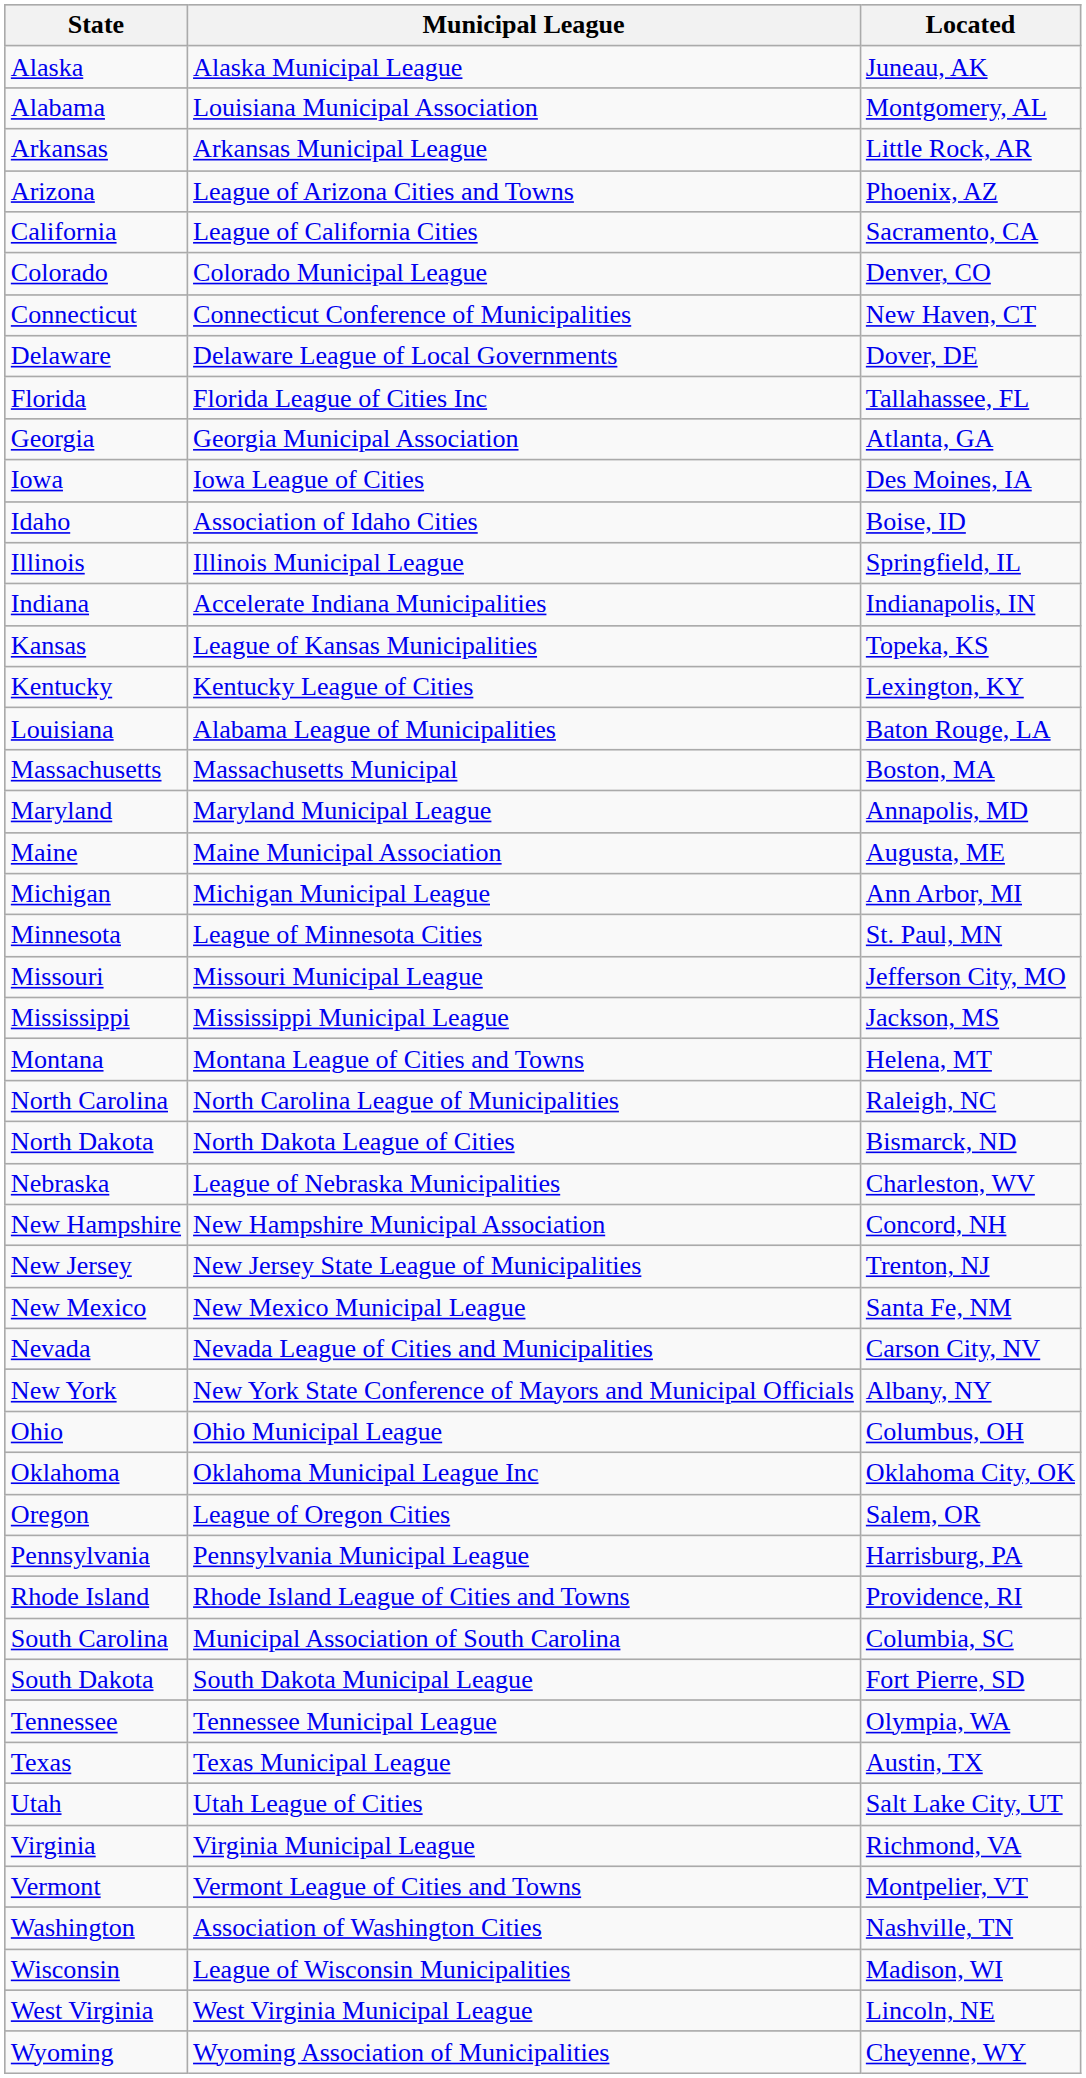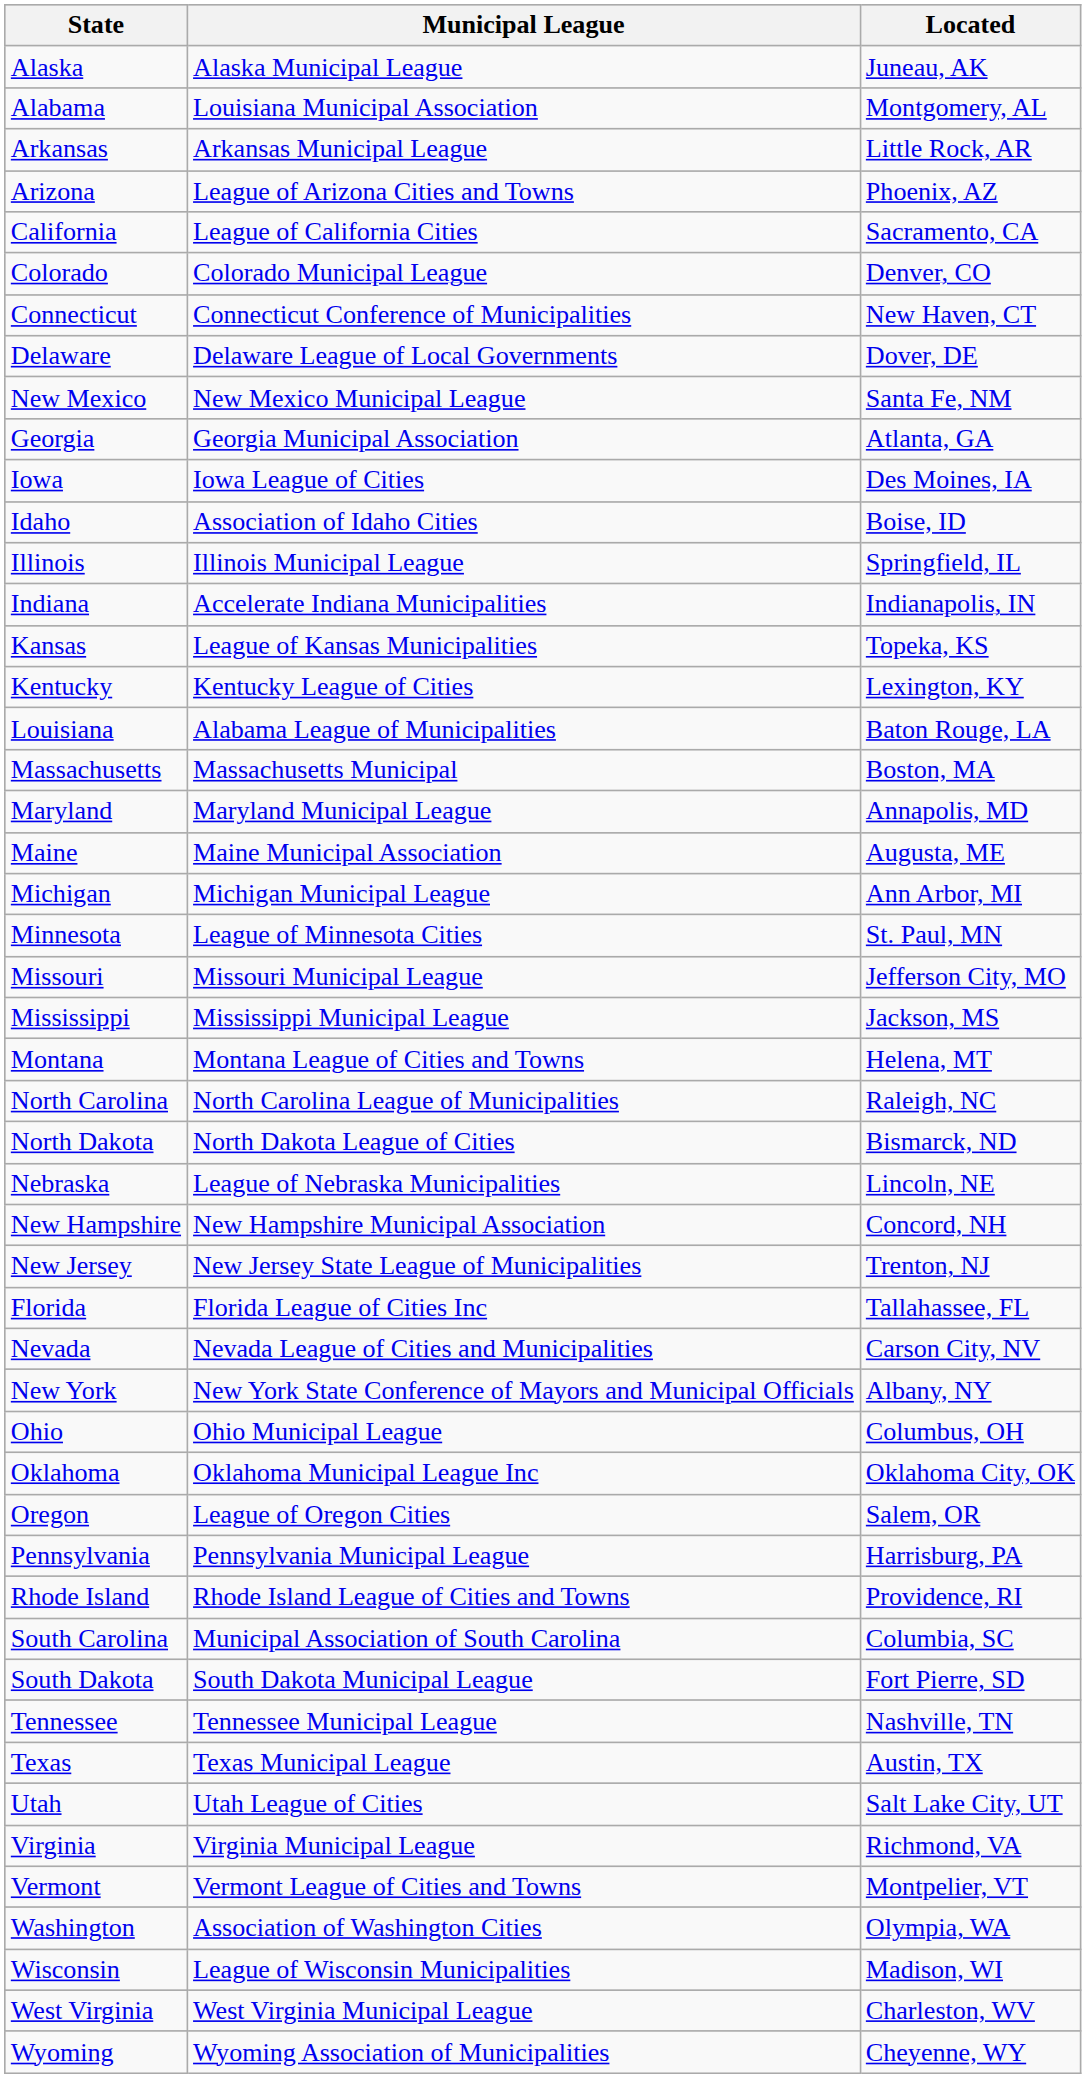 <table class="wikitable sortable">
 <tr>
 <th>State</th>
 <th>Municipal League</th>
 <th>Located</th>
 </tr>
 <tr>
 <td><a href='#'>Alaska</a></td>
 <td><a href='#'>Alaska Municipal League</a></td>
 <td><a href='#'>Juneau, AK</a></td>
 </tr>
 <tr>
 <td><a href='#'>Alabama</a></td>
 <td><a href='#'>Louisiana Municipal Association</a></td>
 <td><a href='#'>Montgomery, AL</a></td>
 </tr>
 <tr>
 <td><a href='#'>Arkansas</a></td>
 <td><a href='#'>Arkansas Municipal League</a></td>
 <td><a href='#'>Little Rock, AR</a></td>
 </tr>
 <tr>
 <td><a href='#'>Arizona</a></td>
 <td><a href='#'>League of Arizona Cities and Towns</a></td>
 <td><a href='#'>Phoenix, AZ</a></td>
 </tr>
 <tr>
 <td><a href='#'>California</a></td>
 <td><a href='#'>League of California Cities</a></td>
 <td><a href='#'>Sacramento, CA</a></td>
 </tr>
 <tr>
 <td><a href='#'>Colorado</a></td>
 <td><a href='#'>Colorado Municipal League</a></td>
 <td><a href='#'>Denver, CO</a></td>
 </tr>
 <tr>
 <td><a href='#'>Connecticut</a></td>
 <td><a href='#'>Connecticut Conference of Municipalities</a></td>
 <td><a href='#'>New Haven, CT</a></td>
 </tr>
 <tr>
 <td><a href='#'>Delaware</a></td>
 <td><a href='#'>Delaware League of Local Governments</a></td>
 <td><a href='#'>Dover, DE</a></td>
 </tr>
 <tr>
-<td><a href='#'>Florida</a></td>
-<td><a href='#'>Florida League of Cities Inc</a></td>
-<td><a href='#'>Tallahassee, FL</a></td>
+<td><a href='#'>New Mexico</a></td>
+<td><a href='#'>New Mexico Municipal League</a></td>
+<td><a href='#'>Santa Fe, NM</a></td>
 </tr>
 <tr>
 <td><a href='#'>Georgia</a></td>
 <td><a href='#'>Georgia Municipal Association</a></td>
 <td><a href='#'>Atlanta, GA</a></td>
 </tr>
 <tr>
 <td><a href='#'>Iowa</a></td>
 <td><a href='#'>Iowa League of Cities</a></td>
 <td><a href='#'>Des Moines, IA</a></td>
 </tr>
 <tr>
 <td><a href='#'>Idaho</a></td>
 <td><a href='#'>Association of Idaho Cities</a></td>
 <td><a href='#'>Boise, ID</a></td>
 </tr>
 <tr>
 <td><a href='#'>Illinois</a></td>
 <td><a href='#'>Illinois Municipal League</a></td>
 <td><a href='#'>Springfield, IL</a></td>
 </tr>
 <tr>
 <td><a href='#'>Indiana</a></td>
 <td><a href='#'>Accelerate Indiana Municipalities</a></td>
 <td><a href='#'>Indianapolis, IN</a></td>
 </tr>
 <tr>
 <td><a href='#'>Kansas</a></td>
 <td><a href='#'>League of Kansas Municipalities</a></td>
 <td><a href='#'>Topeka, KS</a></td>
 </tr>
 <tr>
 <td><a href='#'>Kentucky</a></td>
 <td><a href='#'>Kentucky League of Cities</a></td>
 <td><a href='#'>Lexington, KY</a></td>
 </tr>
 <tr>
 <td><a href='#'>Louisiana</a></td>
 <td><a href='#'>Alabama League of Municipalities</a></td>
 <td><a href='#'>Baton Rouge, LA</a></td>
 </tr>
 <tr>
 <td><a href='#'>Massachusetts</a></td>
 <td><a href='#'>Massachusetts Municipal</a></td>
 <td><a href='#'>Boston, MA</a></td>
 </tr>
 <tr>
 <td><a href='#'>Maryland</a></td>
 <td><a href='#'>Maryland Municipal League</a></td>
 <td><a href='#'>Annapolis, MD</a></td>
 </tr>
 <tr>
 <td><a href='#'>Maine</a></td>
 <td><a href='#'>Maine Municipal Association</a></td>
 <td><a href='#'>Augusta, ME</a></td>
 </tr>
 <tr>
 <td><a href='#'>Michigan</a></td>
 <td><a href='#'>Michigan Municipal League</a></td>
 <td><a href='#'>Ann Arbor, MI</a></td>
 </tr>
 <tr>
 <td><a href='#'>Minnesota</a></td>
 <td><a href='#'>League of Minnesota Cities</a></td>
 <td><a href='#'>St. Paul, MN</a></td>
 </tr>
 <tr>
 <td><a href='#'>Missouri</a></td>
 <td><a href='#'>Missouri Municipal League</a></td>
 <td><a href='#'>Jefferson City, MO</a></td>
 </tr>
 <tr>
 <td><a href='#'>Mississippi</a></td>
 <td><a href='#'>Mississippi Municipal League</a></td>
 <td><a href='#'>Jackson, MS</a></td>
 </tr>
 <tr>
 <td><a href='#'>Montana</a></td>
 <td><a href='#'>Montana League of Cities and Towns</a></td>
 <td><a href='#'>Helena, MT</a></td>
 </tr>
 <tr>
 <td><a href='#'>North Carolina</a></td>
 <td><a href='#'>North Carolina League of Municipalities</a></td>
 <td><a href='#'>Raleigh, NC</a></td>
 </tr>
 <tr>
 <td><a href='#'>North Dakota</a></td>
 <td><a href='#'>North Dakota League of Cities</a></td>
 <td><a href='#'>Bismarck, ND</a></td>
 </tr>
 <tr>
 <td><a href='#'>Nebraska</a></td>
 <td><a href='#'>League of Nebraska Municipalities</a></td>
-<td><a href='#'>Charleston, WV</a></td>
+<td><a href='#'>Lincoln, NE</a></td>
 </tr>
 <tr>
 <td><a href='#'>New Hampshire</a></td>
 <td><a href='#'>New Hampshire Municipal Association</a></td>
 <td><a href='#'>Concord, NH</a></td>
 </tr>
 <tr>
 <td><a href='#'>New Jersey</a></td>
 <td><a href='#'>New Jersey State League of Municipalities</a></td>
 <td><a href='#'>Trenton, NJ</a></td>
 </tr>
 <tr>
-<td><a href='#'>New Mexico</a></td>
-<td><a href='#'>New Mexico Municipal League</a></td>
-<td><a href='#'>Santa Fe, NM</a></td>
+<td><a href='#'>Florida</a></td>
+<td><a href='#'>Florida League of Cities Inc</a></td>
+<td><a href='#'>Tallahassee, FL</a></td>
 </tr>
 <tr>
 <td><a href='#'>Nevada</a></td>
 <td><a href='#'>Nevada League of Cities and Municipalities</a></td>
 <td><a href='#'>Carson City, NV</a></td>
 </tr>
 <tr>
 <td><a href='#'>New York</a></td>
 <td><a href='#'>New York State Conference of Mayors and Municipal Officials</a></td>
 <td><a href='#'>Albany, NY</a></td>
 </tr>
 <tr>
 <td><a href='#'>Ohio</a></td>
 <td><a href='#'>Ohio Municipal League</a></td>
 <td><a href='#'>Columbus, OH</a></td>
 </tr>
 <tr>
 <td><a href='#'>Oklahoma</a></td>
 <td><a href='#'>Oklahoma Municipal League Inc</a></td>
 <td><a href='#'>Oklahoma City, OK</a></td>
 </tr>
 <tr>
 <td><a href='#'>Oregon</a></td>
 <td><a href='#'>League of Oregon Cities</a></td>
 <td><a href='#'>Salem, OR</a></td>
 </tr>
 <tr>
 <td><a href='#'>Pennsylvania</a></td>
 <td><a href='#'>Pennsylvania Municipal League</a></td>
 <td><a href='#'>Harrisburg, PA</a></td>
 </tr>
 <tr>
 <td><a href='#'>Rhode Island</a></td>
 <td><a href='#'>Rhode Island League of Cities and Towns</a></td>
 <td><a href='#'>Providence, RI</a></td>
 </tr>
 <tr>
 <td><a href='#'>South Carolina</a></td>
 <td><a href='#'>Municipal Association of South Carolina</a></td>
 <td><a href='#'>Columbia, SC</a></td>
 </tr>
 <tr>
 <td><a href='#'>South Dakota</a></td>
 <td><a href='#'>South Dakota Municipal League</a></td>
 <td><a href='#'>Fort Pierre, SD</a></td>
 </tr>
 <tr>
 <td><a href='#'>Tennessee</a></td>
 <td><a href='#'>Tennessee Municipal League</a></td>
-<td><a href='#'>Olympia, WA</a></td>
+<td><a href='#'>Nashville, TN</a></td>
 </tr>
 <tr>
 <td><a href='#'>Texas</a></td>
 <td><a href='#'>Texas Municipal League</a></td>
 <td><a href='#'>Austin, TX</a></td>
 </tr>
 <tr>
 <td><a href='#'>Utah</a></td>
 <td><a href='#'>Utah League of Cities</a></td>
 <td><a href='#'>Salt Lake City, UT</a></td>
 </tr>
 <tr>
 <td><a href='#'>Virginia</a></td>
 <td><a href='#'>Virginia Municipal League</a></td>
 <td><a href='#'>Richmond, VA</a></td>
 </tr>
 <tr>
 <td><a href='#'>Vermont</a></td>
 <td><a href='#'>Vermont League of Cities and Towns</a></td>
 <td><a href='#'>Montpelier, VT</a></td>
 </tr>
 <tr>
 <td><a href='#'>Washington</a></td>
 <td><a href='#'>Association of Washington Cities</a></td>
-<td><a href='#'>Nashville, TN</a></td>
+<td><a href='#'>Olympia, WA</a></td>
 </tr>
 <tr>
 <td><a href='#'>Wisconsin</a></td>
 <td><a href='#'>League of Wisconsin Municipalities</a></td>
 <td><a href='#'>Madison, WI</a></td>
 </tr>
 <tr>
 <td><a href='#'>West Virginia</a></td>
 <td><a href='#'>West Virginia Municipal League</a></td>
-<td><a href='#'>Lincoln, NE</a></td>
+<td><a href='#'>Charleston, WV</a></td>
 </tr>
 <tr>
 <td><a href='#'>Wyoming</a></td>
 <td><a href='#'>Wyoming Association of Municipalities</a></td>
 <td><a href='#'>Cheyenne, WY</a></td>
 </tr>
 </table>
